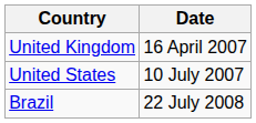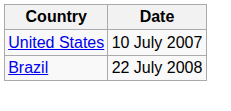 <table class="wikitable">
 <tr>
 <th>Country</th>
 <th>Date</th>
-</tr>
-<tr>
-<td><a href='#'>United Kingdom</a></td>
-<td>16 April 2007</td>
 </tr>
 <tr>
 <td><a href='#'>United States</a></td>
 <td>10 July 2007</td>
 </tr>
 <tr>
 <td><a href='#'>Brazil</a></td>
 <td>22 July 2008</td>
 </tr>
 </table>
